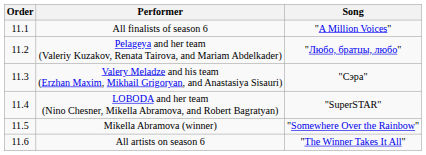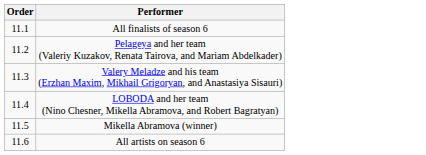 <table class="wikitable" style="text-align:center;">
 <tr>
 <th>Order</th>
 <th>Performer</th>
-<th>Song</th>
 </tr>
 <tr>
 <td>11.1</td>
 <td>All finalists of season 6</td>
-<td>"<a href='#'>A Million Voices</a>"</td>
 </tr>
 <tr>
 <td>11.2</td>
 <td><a href='#'>Pelageya</a> and her team <br> (Valeriy Kuzakov, Renata Tairova, and Mariam Abdelkader)</td>
-<td>"<a href='#'>Любо, братцы, любо</a>"</td>
 </tr>
 <tr>
 <td>11.3</td>
 <td><a href='#'>Valery Meladze</a> and his team <br> (<a href='#'>Erzhan Maxim</a>, <a href='#'>Mikhail Grigoryan</a>, and Anastasiya Sisauri)</td>
-<td>"Сэра"</td>
 </tr>
 <tr>
 <td>11.4</td>
 <td><a href='#'>LOBODA</a> and her team <br> (Nino Chesner, Mikella Abramova, and Robert Bagratyan)</td>
-<td>"SuperSTAR"</td>
 </tr>
 <tr>
 <td>11.5</td>
 <td>Mikella Abramova (winner)</td>
-<td>"<a href='#'>Somewhere Over the Rainbow</a>"</td>
 </tr>
 <tr>
 <td>11.6</td>
 <td>All artists on season 6</td>
-<td>"<a href='#'>The Winner Takes It All</a>"</td>
 </tr>
 </table>
